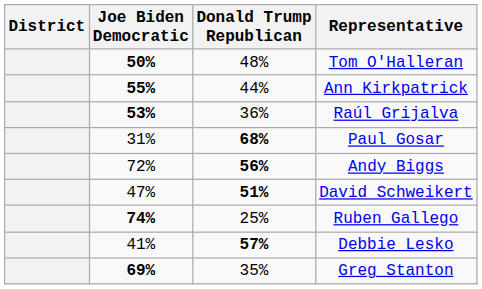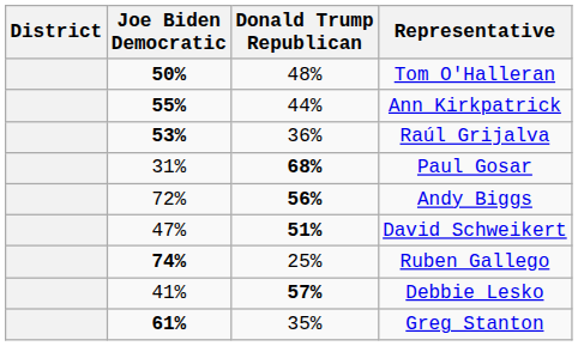 <table class="wikitable">
 <tr>
 <th>District</th>
 <th>Joe Biden<br>Democratic</th>
 <th>Donald Trump<br>Republican</th>
 <th>Representative</th>
 </tr>
 <tr align="center">
 <th></th>
 <td><strong>50%</strong></td>
 <td>48%</td>
 <td><a href='#'>Tom O'Halleran</a></td>
 </tr>
 <tr align="center">
 <th></th>
 <td><strong>55%</strong></td>
 <td>44%</td>
 <td><a href='#'>Ann Kirkpatrick</a></td>
 </tr>
 <tr align="center">
 <th></th>
 <td><strong>53%</strong></td>
 <td>36%</td>
 <td><a href='#'>Raúl Grijalva</a></td>
 </tr>
 <tr align="center">
 <th></th>
 <td>31%</td>
 <td><strong>68%</strong></td>
 <td><a href='#'>Paul Gosar</a></td>
 </tr>
 <tr align="center">
 <th></th>
 <td>72%</td>
 <td><strong>56%</strong></td>
 <td><a href='#'>Andy Biggs</a></td>
 </tr>
 <tr align="center">
 <th></th>
 <td>47%</td>
 <td><strong>51%</strong></td>
 <td><a href='#'>David Schweikert</a></td>
 </tr>
 <tr align="center">
 <th></th>
 <td><strong>74%</strong></td>
 <td>25%</td>
 <td><a href='#'>Ruben Gallego</a></td>
 </tr>
 <tr align="center">
 <th></th>
 <td>41%</td>
 <td><strong>57%</strong></td>
 <td><a href='#'>Debbie Lesko</a></td>
 </tr>
 <tr align="center">
 <th></th>
-<td><strong>69%</strong></td>
+<td><strong>61%</strong></td>
 <td>35%</td>
 <td><a href='#'>Greg Stanton</a></td>
 </tr>
 </table>
